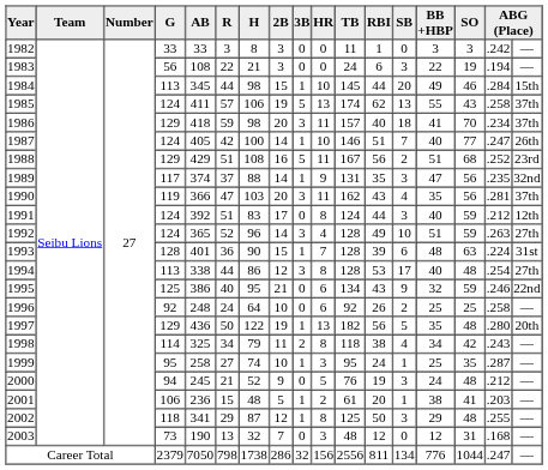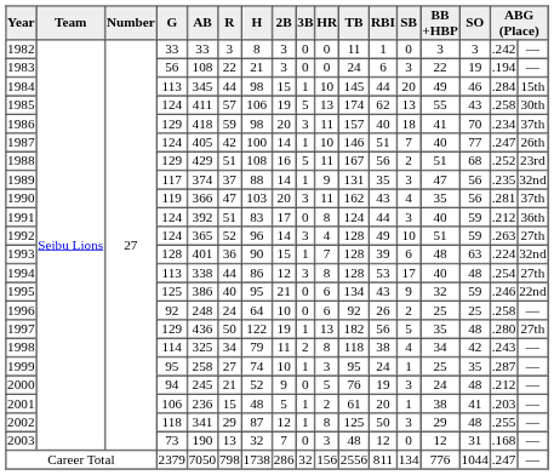 <table border="1" cellspacing="0" style="text-align:center">
 <tr style="background-color:#EEEEEE">
 <th>Year</th>
 <th>Team</th>
 <th>Number</th>
 <th>G</th>
 <th>AB</th>
 <th>R</th>
 <th>H</th>
 <th>2B</th>
 <th>3B</th>
 <th>HR</th>
 <th>TB</th>
 <th>RBI</th>
 <th>SB</th>
 <th>BB<br>+HBP</th>
 <th>SO</th>
 <th colSpan="2">ABG<br>(Place)</th>
 </tr>
 <tr>
 <td>1982</td>
 <td rowspan="22"><a href='#'>Seibu Lions</a></td>
 <td rowspan="22">27</td>
 <td>33</td>
 <td>33</td>
 <td>3</td>
 <td>8</td>
 <td>3</td>
 <td>0</td>
 <td>0</td>
 <td>11</td>
 <td>1</td>
 <td>0</td>
 <td>3</td>
 <td>3</td>
 <td>.242</td>
 <td>—</td>
 </tr>
 <tr>
 <td>1983</td>
 <td>56</td>
 <td>108</td>
 <td>22</td>
 <td>21</td>
 <td>3</td>
 <td>0</td>
 <td>0</td>
 <td>24</td>
 <td>6</td>
 <td>3</td>
 <td>22</td>
 <td>19</td>
 <td>.194</td>
 <td>—</td>
 </tr>
 <tr>
 <td>1984</td>
 <td>113</td>
 <td>345</td>
 <td>44</td>
 <td>98</td>
 <td>15</td>
 <td>1</td>
 <td>10</td>
 <td>145</td>
 <td>44</td>
 <td>20</td>
 <td>49</td>
 <td>46</td>
 <td>.284</td>
 <td>15th</td>
 </tr>
 <tr>
 <td>1985</td>
 <td>124</td>
 <td>411</td>
 <td>57</td>
 <td>106</td>
 <td>19</td>
 <td>5</td>
 <td>13</td>
 <td>174</td>
 <td>62</td>
 <td>13</td>
 <td>55</td>
 <td>43</td>
 <td>.258</td>
-<td>37th</td>
+<td>30th</td>
 </tr>
 <tr>
 <td>1986</td>
 <td>129</td>
 <td>418</td>
 <td>59</td>
 <td>98</td>
 <td>20</td>
 <td>3</td>
 <td>11</td>
 <td>157</td>
 <td>40</td>
 <td>18</td>
 <td>41</td>
 <td>70</td>
 <td>.234</td>
 <td>37th</td>
 </tr>
 <tr>
 <td>1987</td>
 <td>124</td>
 <td>405</td>
 <td>42</td>
 <td>100</td>
 <td>14</td>
 <td>1</td>
 <td>10</td>
 <td>146</td>
 <td>51</td>
 <td>7</td>
 <td>40</td>
 <td>77</td>
 <td>.247</td>
 <td>26th</td>
 </tr>
 <tr>
 <td>1988</td>
 <td>129</td>
 <td>429</td>
 <td>51</td>
 <td>108</td>
 <td>16</td>
 <td>5</td>
 <td>11</td>
 <td>167</td>
 <td>56</td>
 <td>2</td>
 <td>51</td>
 <td>68</td>
 <td>.252</td>
 <td>23rd</td>
 </tr>
 <tr>
 <td>1989</td>
 <td>117</td>
 <td>374</td>
 <td>37</td>
 <td>88</td>
 <td>14</td>
 <td>1</td>
 <td>9</td>
 <td>131</td>
 <td>35</td>
 <td>3</td>
 <td>47</td>
 <td>56</td>
 <td>.235</td>
 <td>32nd</td>
 </tr>
 <tr>
 <td>1990</td>
 <td>119</td>
 <td>366</td>
 <td>47</td>
 <td>103</td>
 <td>20</td>
 <td>3</td>
 <td>11</td>
 <td>162</td>
 <td>43</td>
 <td>4</td>
 <td>35</td>
 <td>56</td>
 <td>.281</td>
 <td>37th</td>
 </tr>
 <tr>
 <td>1991</td>
 <td>124</td>
 <td>392</td>
 <td>51</td>
 <td>83</td>
 <td>17</td>
 <td>0</td>
 <td>8</td>
 <td>124</td>
 <td>44</td>
 <td>3</td>
 <td>40</td>
 <td>59</td>
 <td>.212</td>
-<td>12th</td>
+<td>36th</td>
 </tr>
 <tr>
 <td>1992</td>
 <td>124</td>
 <td>365</td>
 <td>52</td>
 <td>96</td>
 <td>14</td>
 <td>3</td>
 <td>4</td>
 <td>128</td>
 <td>49</td>
 <td>10</td>
 <td>51</td>
 <td>59</td>
 <td>.263</td>
 <td>27th</td>
 </tr>
 <tr>
 <td>1993</td>
 <td>128</td>
 <td>401</td>
 <td>36</td>
 <td>90</td>
 <td>15</td>
 <td>1</td>
 <td>7</td>
 <td>128</td>
 <td>39</td>
 <td>6</td>
 <td>48</td>
 <td>63</td>
 <td>.224</td>
-<td>31st</td>
+<td>32nd</td>
 </tr>
 <tr>
 <td>1994</td>
 <td>113</td>
 <td>338</td>
 <td>44</td>
 <td>86</td>
 <td>12</td>
 <td>3</td>
 <td>8</td>
 <td>128</td>
 <td>53</td>
 <td>17</td>
 <td>40</td>
 <td>48</td>
 <td>.254</td>
 <td>27th</td>
 </tr>
 <tr>
 <td>1995</td>
 <td>125</td>
 <td>386</td>
 <td>40</td>
 <td>95</td>
 <td>21</td>
 <td>0</td>
 <td>6</td>
 <td>134</td>
 <td>43</td>
 <td>9</td>
 <td>32</td>
 <td>59</td>
 <td>.246</td>
 <td>22nd</td>
 </tr>
 <tr>
 <td>1996</td>
 <td>92</td>
 <td>248</td>
 <td>24</td>
 <td>64</td>
 <td>10</td>
 <td>0</td>
 <td>6</td>
 <td>92</td>
 <td>26</td>
 <td>2</td>
 <td>25</td>
 <td>25</td>
 <td>.258</td>
 <td>—</td>
 </tr>
 <tr>
 <td>1997</td>
 <td>129</td>
 <td>436</td>
 <td>50</td>
 <td>122</td>
 <td>19</td>
 <td>1</td>
 <td>13</td>
 <td>182</td>
 <td>56</td>
 <td>5</td>
 <td>35</td>
 <td>48</td>
 <td>.280</td>
-<td>20th</td>
+<td>27th</td>
 </tr>
 <tr>
 <td>1998</td>
 <td>114</td>
 <td>325</td>
 <td>34</td>
 <td>79</td>
 <td>11</td>
 <td>2</td>
 <td>8</td>
 <td>118</td>
 <td>38</td>
 <td>4</td>
 <td>34</td>
 <td>42</td>
 <td>.243</td>
 <td>—</td>
 </tr>
 <tr>
 <td>1999</td>
 <td>95</td>
 <td>258</td>
 <td>27</td>
 <td>74</td>
 <td>10</td>
 <td>1</td>
 <td>3</td>
 <td>95</td>
 <td>24</td>
 <td>1</td>
 <td>25</td>
 <td>35</td>
 <td>.287</td>
 <td>—</td>
 </tr>
 <tr>
 <td>2000</td>
 <td>94</td>
 <td>245</td>
 <td>21</td>
 <td>52</td>
 <td>9</td>
 <td>0</td>
 <td>5</td>
 <td>76</td>
 <td>19</td>
 <td>3</td>
 <td>24</td>
 <td>48</td>
 <td>.212</td>
 <td>—</td>
 </tr>
 <tr>
 <td>2001</td>
 <td>106</td>
 <td>236</td>
 <td>15</td>
 <td>48</td>
 <td>5</td>
 <td>1</td>
 <td>2</td>
 <td>61</td>
 <td>20</td>
 <td>1</td>
 <td>38</td>
 <td>41</td>
 <td>.203</td>
 <td>—</td>
 </tr>
 <tr>
 <td>2002</td>
 <td>118</td>
 <td>341</td>
 <td>29</td>
 <td>87</td>
 <td>12</td>
 <td>1</td>
 <td>8</td>
 <td>125</td>
 <td>50</td>
 <td>3</td>
 <td>29</td>
 <td>48</td>
 <td>.255</td>
 <td>—</td>
 </tr>
 <tr>
 <td>2003</td>
 <td>73</td>
 <td>190</td>
 <td>13</td>
 <td>32</td>
 <td>7</td>
 <td>0</td>
 <td>3</td>
 <td>48</td>
 <td>12</td>
 <td>0</td>
 <td>12</td>
 <td>31</td>
 <td>.168</td>
 <td>—</td>
 </tr>
 <tr>
 <td colspan="3">Career Total</td>
 <td>2379</td>
 <td>7050</td>
 <td>798</td>
 <td>1738</td>
 <td>286</td>
 <td>32</td>
 <td>156</td>
 <td>2556</td>
 <td>811</td>
 <td>134</td>
 <td>776</td>
 <td>1044</td>
 <td>.247</td>
 <td>—</td>
 </tr>
 </table>
